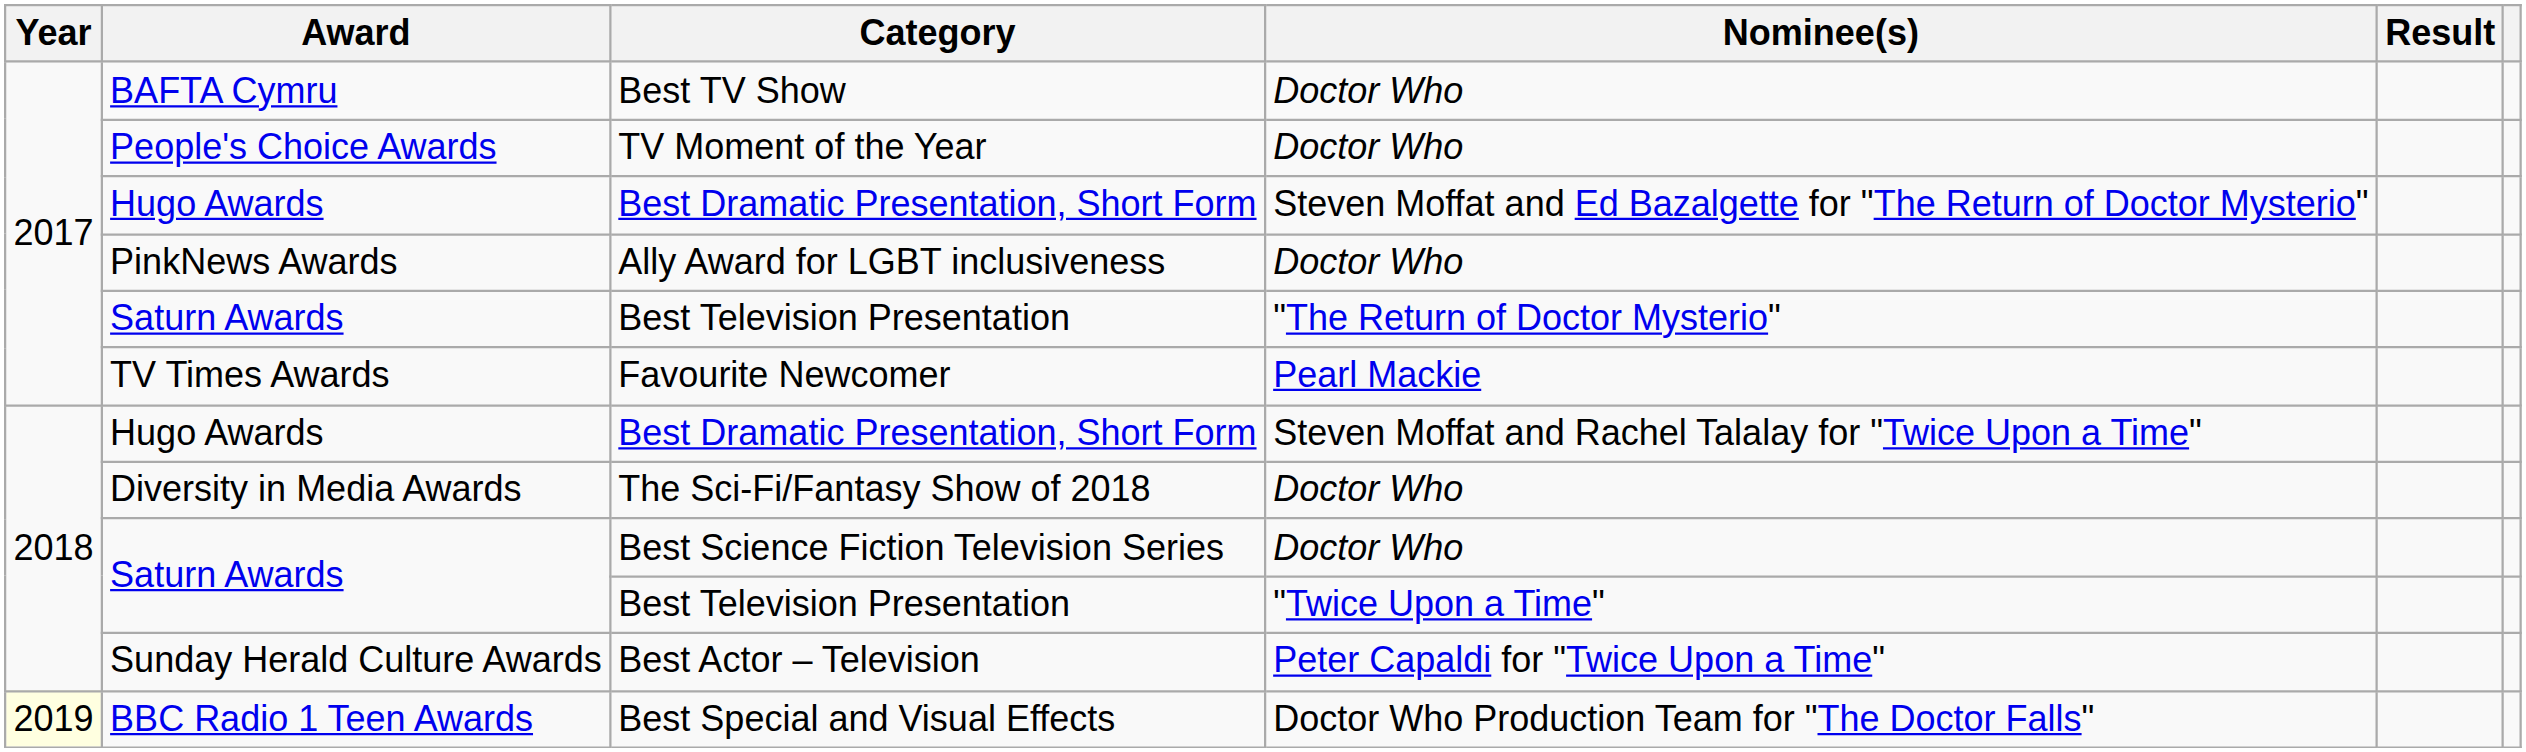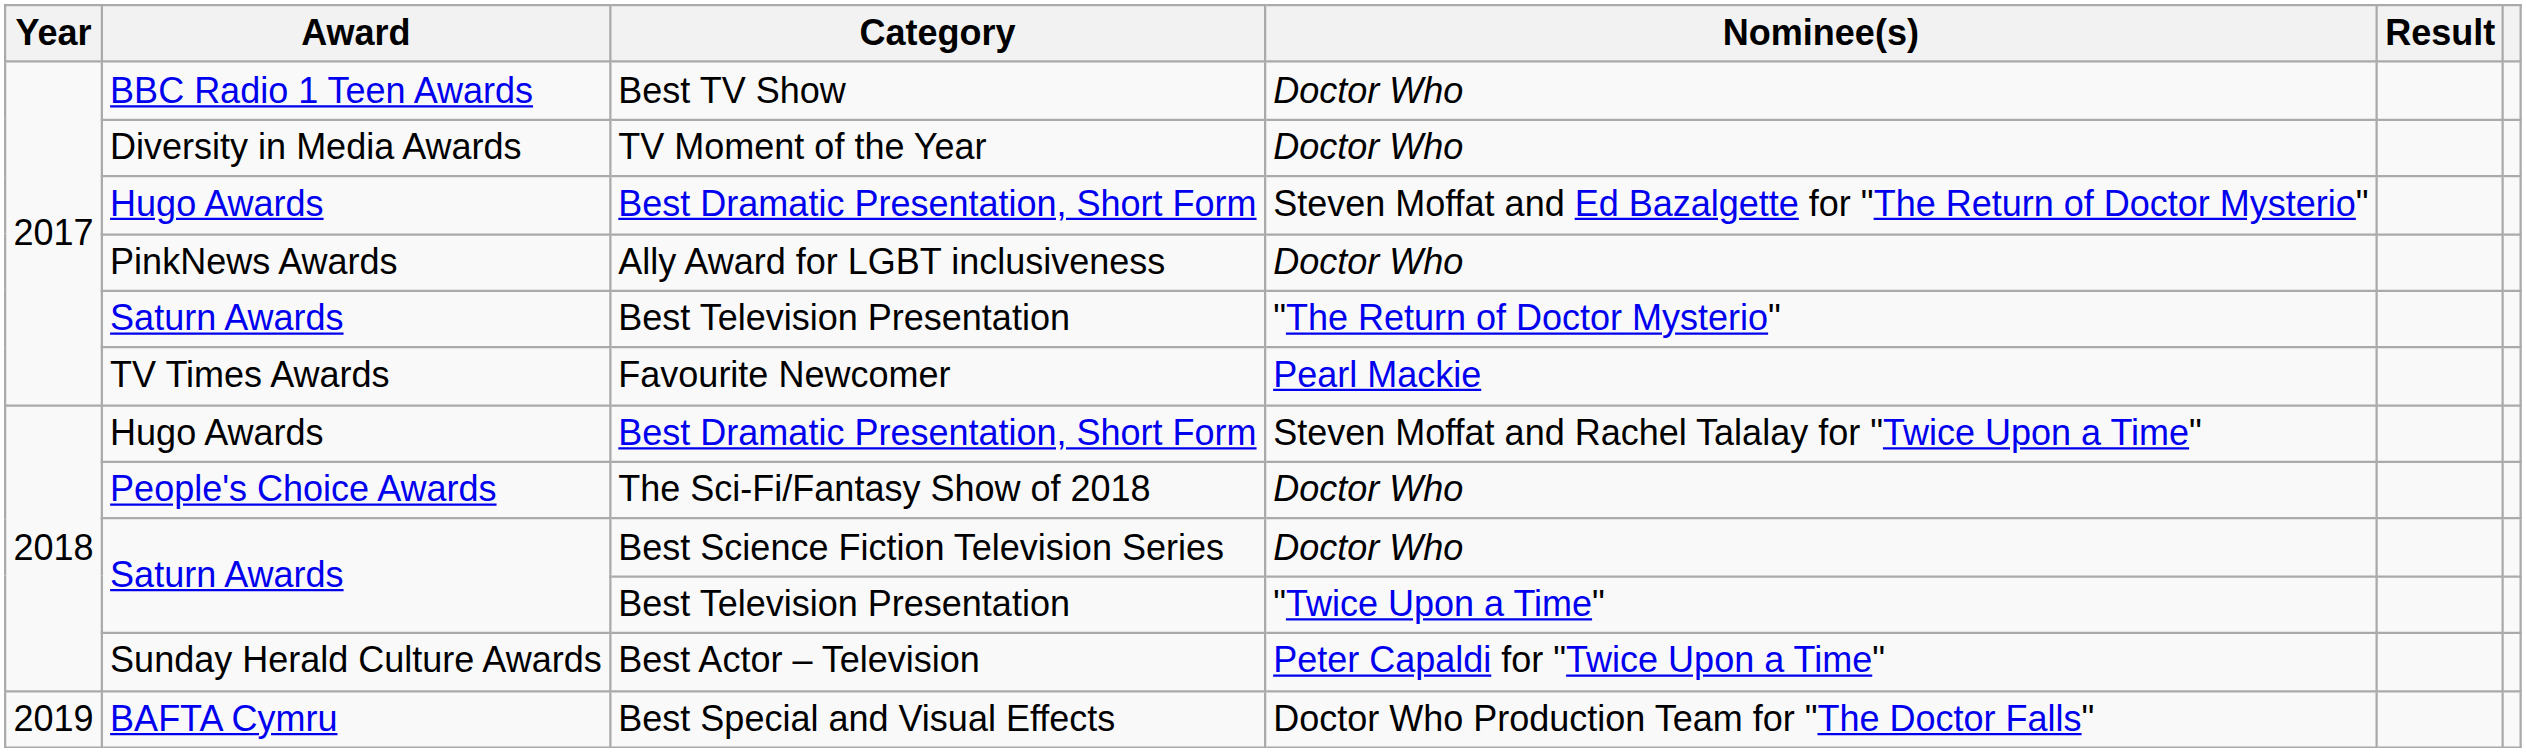 <table class="wikitable sortable">
 <tr>
 <th>Year</th>
 <th>Award</th>
 <th>Category</th>
 <th>Nominee(s)</th>
 <th>Result</th>
 <th class="unsortable"></th>
 </tr>
 <tr>
 <td rowspan="6">2017</td>
-<td><a href='#'>BAFTA Cymru</a></td>
+<td><a href='#'>BBC Radio 1 Teen Awards</a></td>
 <td>Best TV Show</td>
 <td><em>Doctor Who</em></td>
 <td></td>
 <td></td>
 </tr>
 <tr>
-<td><a href='#'>People's Choice Awards</a></td>
+<td>Diversity in Media Awards</td>
 <td>TV Moment of the Year</td>
 <td><em>Doctor Who</em></td>
 <td></td>
 <td></td>
 </tr>
 <tr>
 <td><a href='#'>Hugo Awards</a></td>
 <td><a href='#'>Best Dramatic Presentation, Short Form</a></td>
 <td>Steven Moffat and <a href='#'>Ed Bazalgette</a> for "<a href='#'>The Return of Doctor Mysterio</a>"</td>
 <td></td>
 <td></td>
 </tr>
 <tr>
 <td>PinkNews Awards</td>
 <td>Ally Award for LGBT inclusiveness</td>
 <td><em>Doctor Who</em></td>
 <td></td>
 <td></td>
 </tr>
 <tr>
 <td><a href='#'>Saturn Awards</a></td>
 <td>Best Television Presentation</td>
 <td>"<a href='#'>The Return of Doctor Mysterio</a>"</td>
 <td></td>
 <td></td>
 </tr>
 <tr>
 <td>TV Times Awards</td>
 <td>Favourite Newcomer</td>
 <td><a href='#'>Pearl Mackie</a></td>
 <td></td>
 <td></td>
 </tr>
 <tr>
 <td rowspan="5">2018</td>
 <td>Hugo Awards</td>
 <td><a href='#'>Best Dramatic Presentation, Short Form</a></td>
 <td>Steven Moffat and Rachel Talalay for "<a href='#'>Twice Upon a Time</a>"</td>
 <td></td>
 <td></td>
 </tr>
 <tr>
-<td>Diversity in Media Awards</td>
+<td><a href='#'>People's Choice Awards</a></td>
 <td>The Sci-Fi/Fantasy Show of 2018</td>
 <td><em>Doctor Who</em></td>
 <td></td>
 <td></td>
 </tr>
 <tr>
 <td rowspan="2"><a href='#'>Saturn Awards</a></td>
 <td>Best Science Fiction Television Series</td>
 <td><em>Doctor Who</em></td>
 <td></td>
 <td></td>
 </tr>
 <tr>
 <td>Best Television Presentation</td>
 <td>"<a href='#'>Twice Upon a Time</a>"</td>
 <td></td>
 <td></td>
 </tr>
 <tr>
 <td>Sunday Herald Culture Awards</td>
 <td>Best Actor – Television</td>
 <td><a href='#'>Peter Capaldi</a> for "<a href='#'>Twice Upon a Time</a>"</td>
 <td></td>
 <td></td>
 </tr>
 <tr>
-<td style="background: lightyellow;">2019</td>
-<td><a href='#'>BBC Radio 1 Teen Awards</a></td>
+<td>2019</td>
+<td><a href='#'>BAFTA Cymru</a></td>
 <td>Best Special and Visual Effects</td>
 <td>Doctor Who Production Team for "<a href='#'>The Doctor Falls</a>"</td>
 <td></td>
 <td></td>
 </tr>
 </table>
